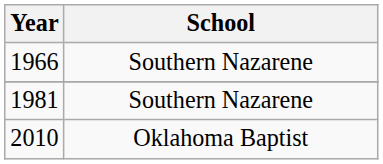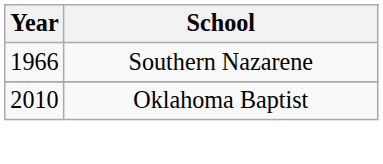 <table class="wikitable" style=text-align:center>
 <tr>
 <th>Year</th>
 <th width=200>School</th>
 </tr>
 <tr>
 <td>1966</td>
 <td>Southern Nazarene</td>
 </tr>
 <tr>
 </tr>
 <tr>
-<td>1981</td>
-<td>Southern Nazarene</td>
-</tr>
-<tr>
 <td>2010</td>
 <td>Oklahoma Baptist</td>
 </tr>
 </table>
